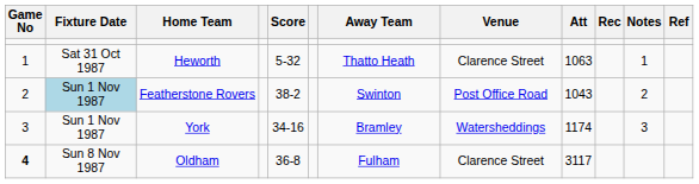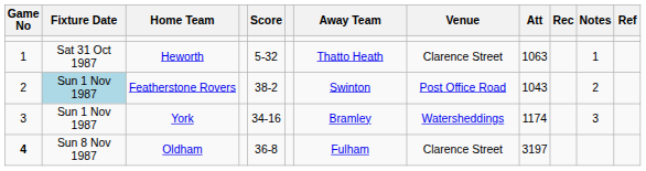 <table class="wikitable" style="text-align:center;">
 <tr>
 <th width=10 abbr="No">Game No</th>
 <th width=110 abbr="Date">Fixture Date</th>
 <th width=150 abbr="Home Team">Home Team</th>
 <th width=5 abbr="space"></th>
 <th width=20 abbr="Score">Score</th>
 <th width=5 abbr="space"></th>
 <th width=150 abbr="Away Team">Away Team</th>
 <th width=150 abbr="Venue">Venue</th>
 <th width=30 abbr="Att">Att</th>
 <th width=30 abbr="Rec">Rec</th>
 <th width=20 abbr="Notes">Notes</th>
 <th width=30 abbr="Ref">Ref</th>
 </tr>
 <tr>
 <td></td>
 <td></td>
 <td></td>
 <td></td>
 <td></td>
 <td></td>
 <td></td>
 <td></td>
 <td></td>
 <td></td>
 <td></td>
 <td></td>
 </tr>
 <tr>
 <td>1</td>
 <td>Sat 31 Oct 1987</td>
 <td><a href='#'>Heworth</a></td>
 <td></td>
 <td>5-32</td>
 <td></td>
 <td><a href='#'>Thatto Heath</a></td>
 <td>Clarence Street</td>
 <td>1063</td>
 <td></td>
 <td>1</td>
 <td></td>
 </tr>
 <tr>
 <td>2</td>
 <td style="background: lightblue;">Sun 1 Nov 1987</td>
 <td><a href='#'>Featherstone Rovers</a></td>
 <td></td>
 <td>38-2</td>
 <td></td>
 <td><a href='#'>Swinton</a></td>
 <td><a href='#'>Post Office Road</a></td>
 <td>1043</td>
 <td></td>
 <td>2</td>
 <td></td>
 </tr>
 <tr>
 <td>3</td>
 <td>Sun 1 Nov 1987</td>
 <td><a href='#'>York</a></td>
 <td></td>
 <td>34-16</td>
 <td></td>
 <td><a href='#'>Bramley</a></td>
 <td><a href='#'>Watersheddings</a></td>
 <td>1174</td>
 <td></td>
 <td>3</td>
 <td></td>
 </tr>
 <tr>
 <td><strong>4</strong></td>
 <td>Sun 8 Nov 1987</td>
 <td><a href='#'>Oldham</a></td>
 <td></td>
 <td>36-8</td>
 <td></td>
 <td><a href='#'>Fulham</a></td>
 <td>Clarence Street</td>
-<td>3117</td>
+<td>3197</td>
 <td></td>
 <td></td>
 <td></td>
 </tr>
 </table>
